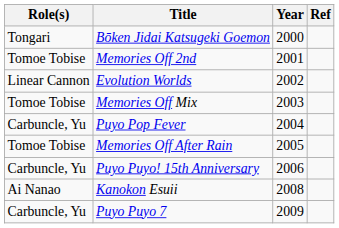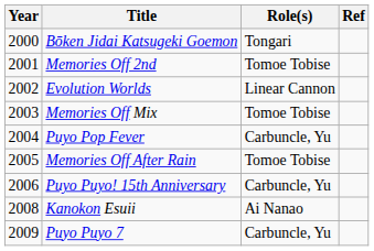 <table class="wikitable">
 <tr>
+<th>Year</th>
+<th>Title</th>
 <th>Role(s)</th>
-<th>Title</th>
-<th>Year</th>
 <th>Ref</th>
 </tr>
 <tr>
+<td>2000</td>
+<td><em><a href='#'>Bōken Jidai Katsugeki Goemon</a></em></td>
 <td>Tongari</td>
-<td><em><a href='#'>Bōken Jidai Katsugeki Goemon</a></em></td>
-<td>2000</td>
 <td></td>
 </tr>
 <tr>
+<td>2001</td>
+<td><em><a href='#'>Memories Off 2nd</a></em></td>
 <td>Tomoe Tobise</td>
-<td><em><a href='#'>Memories Off 2nd</a></em></td>
-<td>2001</td>
 <td></td>
 </tr>
 <tr>
+<td>2002</td>
+<td><em><a href='#'>Evolution Worlds</a></em></td>
 <td>Linear Cannon</td>
-<td><em><a href='#'>Evolution Worlds</a></em></td>
-<td>2002</td>
 <td></td>
 </tr>
 <tr>
+<td>2003</td>
+<td><em><a href='#'>Memories Off</a> Mix</em></td>
 <td>Tomoe Tobise</td>
-<td><em><a href='#'>Memories Off</a> Mix</em></td>
-<td>2003</td>
 <td></td>
 </tr>
 <tr>
+<td>2004</td>
+<td><em><a href='#'>Puyo Pop Fever</a></em></td>
 <td>Carbuncle, Yu</td>
-<td><em><a href='#'>Puyo Pop Fever</a></em></td>
-<td>2004</td>
 <td></td>
 </tr>
 <tr>
+<td>2005</td>
+<td><em><a href='#'>Memories Off After Rain</a></em></td>
 <td>Tomoe Tobise</td>
-<td><em><a href='#'>Memories Off After Rain</a></em></td>
-<td>2005</td>
 <td></td>
 </tr>
 <tr>
+<td>2006</td>
+<td><em><a href='#'>Puyo Puyo! 15th Anniversary</a></em></td>
 <td>Carbuncle, Yu</td>
-<td><em><a href='#'>Puyo Puyo! 15th Anniversary</a></em></td>
-<td>2006</td>
 <td></td>
 </tr>
 <tr>
+<td>2008</td>
+<td><em><a href='#'>Kanokon</a> Esuii</em></td>
 <td>Ai Nanao</td>
-<td><em><a href='#'>Kanokon</a> Esuii</em></td>
-<td>2008</td>
 <td></td>
 </tr>
 <tr>
+<td>2009</td>
+<td><em><a href='#'>Puyo Puyo 7</a></em></td>
 <td>Carbuncle, Yu</td>
-<td><em><a href='#'>Puyo Puyo 7</a></em></td>
-<td>2009</td>
 <td></td>
 </tr>
 </table>
